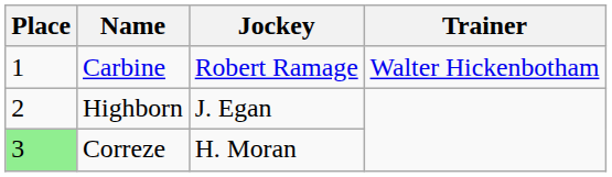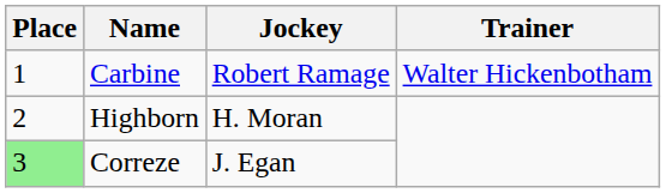 <table class="wikitable">
 <tr>
 <th>Place</th>
 <th>Name</th>
 <th>Jockey</th>
 <th>Trainer</th>
 </tr>
 <tr>
 <td>1</td>
 <td><a href='#'>Carbine</a></td>
 <td><a href='#'>Robert Ramage</a></td>
 <td><a href='#'>Walter Hickenbotham</a></td>
 </tr>
 <tr>
 <td>2</td>
 <td>Highborn</td>
-<td>J. Egan</td>
+<td>H. Moran</td>
 </tr>
 <tr>
 <td style="background: lightgreen;">3</td>
 <td>Correze</td>
-<td>H. Moran</td>
+<td>J. Egan</td>
 </tr>
 </table>
